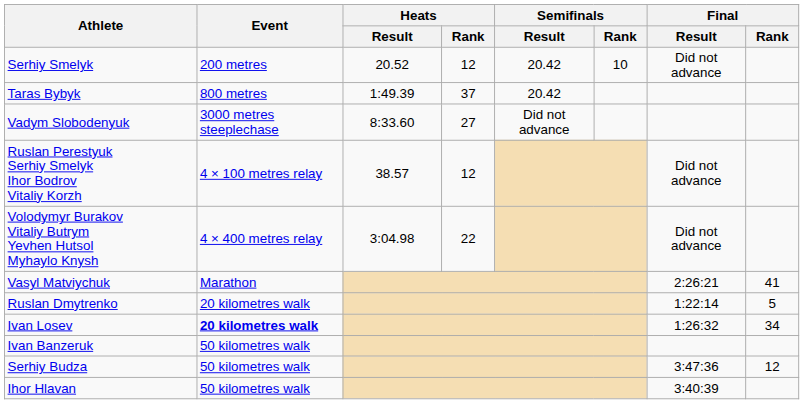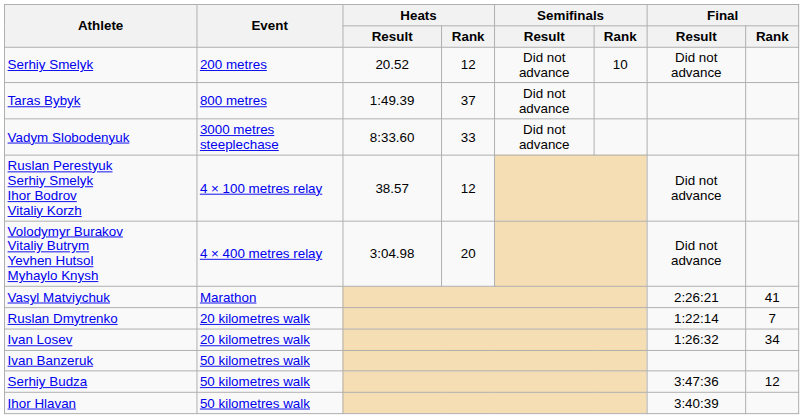 <table class=wikitable style="font-size:90%;">
 <tr>
 <th rowspan=2 width=200>Athlete</th>
 <th rowspan=2 width=150>Event</th>
 <th colspan=2 width=150>Heats</th>
 <th colspan=2 width=150>Semifinals</th>
 <th colspan=2 width=150>Final</th>
 </tr>
 <tr>
 <th width=100>Result</th>
 <th width=50>Rank</th>
 <th width=100>Result</th>
 <th width=50>Rank</th>
 <th width=100>Result</th>
 <th width=50>Rank</th>
 </tr>
 <tr>
 <td><a href='#'>Serhiy Smelyk</a></td>
 <td><a href='#'>200 metres</a></td>
 <td align=center>20.52 </td>
 <td align="center">12</td>
-<td align=center>20.42 </td>
+<td align=center>Did not advance</td>
 <td align=center>10</td>
 <td align=center>Did not advance</td>
 <td align=center></td>
 </tr>
 <tr>
 <td><a href='#'>Taras Bybyk</a></td>
 <td><a href='#'>800 metres</a></td>
 <td align=center>1:49.39</td>
 <td align=center>37</td>
-<td align=center>20.42 </td>
+<td align=center>Did not advance</td>
 <td align=center></td>
 <td align=center></td>
 <td align=center></td>
 </tr>
 <tr>
 <td><a href='#'>Vadym Slobodenyuk</a></td>
 <td><a href='#'>3000 metres steeplechase</a></td>
 <td align=center>8:33.60</td>
-<td align=center>27</td>
+<td align=center>33</td>
 <td align=center>Did not advance</td>
 <td align=center></td>
 <td align=center></td>
 <td align=center></td>
 </tr>
 <tr>
 <td><a href='#'>Ruslan Perestyuk</a><br><a href='#'>Serhiy Smelyk</a><br><a href='#'>Ihor Bodrov</a><br><a href='#'>Vitaliy Korzh</a></td>
 <td><a href='#'>4 × 100 metres relay</a></td>
 <td align=center>38.57</td>
 <td align=center>12</td>
 <td colspan=2 bgcolor="wheat"></td>
 <td align=center>Did not advance</td>
 <td align=center></td>
 </tr>
 <tr>
 <td><a href='#'>Volodymyr Burakov</a><br><a href='#'>Vitaliy Butrym</a><br><a href='#'>Yevhen Hutsol</a><br><a href='#'>Myhaylo Knysh</a></td>
 <td><a href='#'>4 × 400 metres relay</a></td>
 <td align=center>3:04.98 </td>
-<td align=center>22</td>
+<td align=center>20</td>
 <td colspan= 2 bgcolor="wheat"></td>
 <td align=center>Did not advance</td>
 <td align=center></td>
 </tr>
 <tr>
 <td><a href='#'>Vasyl Matviychuk</a></td>
 <td><a href='#'>Marathon</a></td>
 <td colspan=4 bgcolor="wheat"></td>
 <td align=center>2:26:21 </td>
 <td align=center>41</td>
 </tr>
 <tr>
 <td><a href='#'>Ruslan Dmytrenko</a></td>
 <td><a href='#'>20 kilometres walk</a></td>
 <td colspan=4 bgcolor="wheat"></td>
 <td align=center>1:22:14</td>
-<td align=center>5</td>
+<td align=center>7</td>
 </tr>
 <tr>
 <td><a href='#'>Ivan Losev</a></td>
-<td><strong><a href='#'>20 kilometres walk</a></strong></td>
+<td><a href='#'>20 kilometres walk</a></td>
 <td colspan=4 bgcolor="wheat"></td>
 <td align=center>1:26:32</td>
 <td align=center>34</td>
 </tr>
 <tr>
 <td><a href='#'>Ivan Banzeruk</a></td>
 <td><a href='#'>50 kilometres walk</a></td>
 <td colspan=4 bgcolor="wheat"></td>
 <td align=center></td>
 <td align=center></td>
 </tr>
 <tr>
 <td><a href='#'>Serhiy Budza</a></td>
 <td><a href='#'>50 kilometres walk</a></td>
 <td colspan=4 bgcolor="wheat"></td>
 <td align="center">3:47:36 </td>
 <td align=center>12</td>
 </tr>
 <tr>
 <td><a href='#'>Ihor Hlavan</a></td>
 <td><a href='#'>50 kilometres walk</a></td>
 <td colspan=4 bgcolor="wheat"></td>
 <td align="center">3:40:39 </td>
 <td align=center></td>
 </tr>
 </table>
